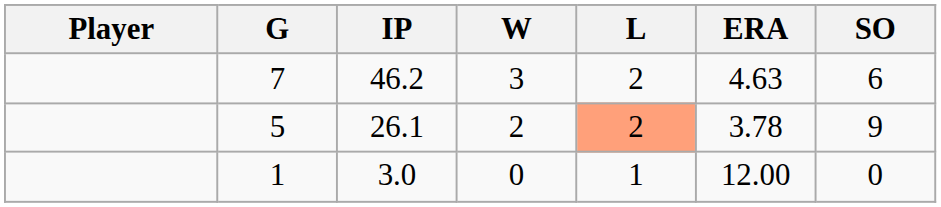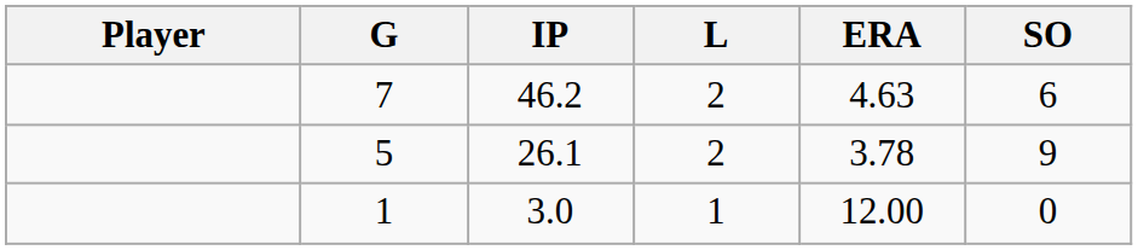 <table class="wikitable sortable">
 <tr>
 <th bgcolor="#DDDDFF" width="16%">Player</th>
 <th bgcolor="#DDDDFF" width="9%">G</th>
 <th bgcolor="#DDDDFF" width="9%">IP</th>
-<th bgcolor="#DDDDFF" width="9%">W</th>
 <th bgcolor="#DDDDFF" width="9%">L</th>
 <th bgcolor="#DDDDFF" width="9%">ERA</th>
 <th bgcolor="#DDDDFF" width="9%">SO</th>
 </tr>
 <tr align="center">
 <td></td>
 <td>7</td>
 <td>46.2</td>
-<td>3</td>
 <td>2</td>
 <td>4.63</td>
 <td>6</td>
 </tr>
 <tr align="center">
 <td></td>
 <td>5</td>
 <td>26.1</td>
 <td>2</td>
-<td style="background: lightsalmon;">2</td>
 <td>3.78</td>
 <td>9</td>
 </tr>
 <tr align="center">
 <td></td>
 <td>1</td>
 <td>3.0</td>
-<td>0</td>
 <td>1</td>
 <td>12.00</td>
 <td>0</td>
 </tr>
 </table>
